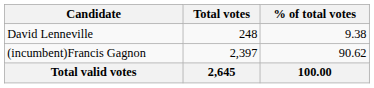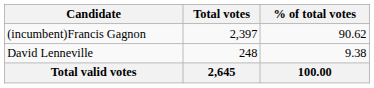 <table style="width:475px;" class="wikitable">
 <tr bgcolor="#EEEEEE">
 <th align="left">Candidate</th>
 <th align="right">Total votes</th>
 <th align="right">% of total votes</th>
 </tr>
 <tr>
+<td align="left">(incumbent)Francis Gagnon</td>
+<td align="right">2,397</td>
+<td align="right">90.62</td>
+</tr>
+<tr>
 <td align="left">David Lenneville</td>
 <td align="right">248</td>
 <td align="right">9.38</td>
-</tr>
-<tr>
-<td align="left">(incumbent)Francis Gagnon</td>
-<td align="right">2,397</td>
-<td align="right">90.62</td>
 </tr>
 <tr bgcolor="#EEEEEE">
 <th align="left">Total valid votes</th>
 <th align="right"><strong>2,645</strong></th>
 <th align="right"><strong>100.00</strong></th>
 </tr>
 </table>
